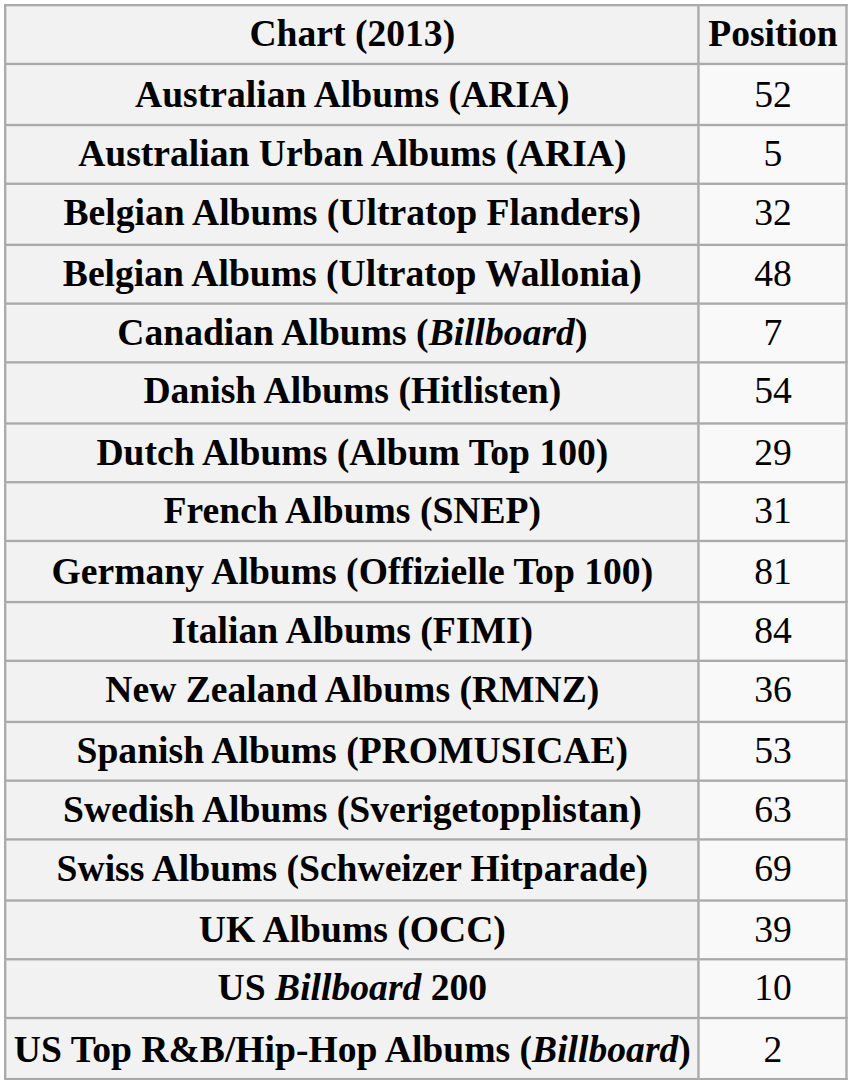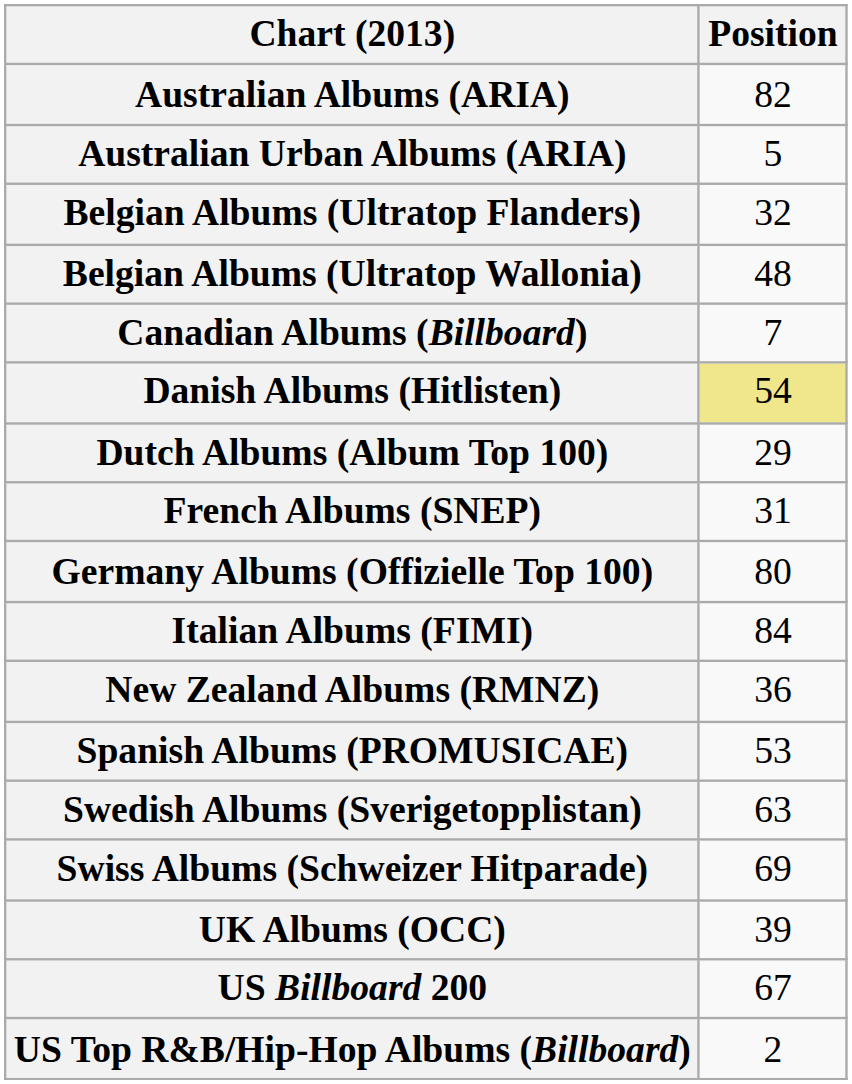 <table class="wikitable sortable plainrowheaders">
 <tr>
 <th scope="col">Chart (2013)</th>
 <th scope="col">Position</th>
 </tr>
 <tr>
 <th scope="row">Australian Albums (ARIA)</th>
-<td style="text-align:center;">52</td>
+<td style="text-align:center;">82</td>
 </tr>
 <tr>
 <th scope="row">Australian Urban Albums (ARIA)</th>
 <td style="text-align:center;">5</td>
 </tr>
 <tr>
 <th scope="row">Belgian Albums (Ultratop Flanders)</th>
 <td style="text-align:center;">32</td>
 </tr>
 <tr>
 <th scope="row">Belgian Albums (Ultratop Wallonia)</th>
 <td style="text-align:center;">48</td>
 </tr>
 <tr>
 <th scope="row">Canadian Albums (<em>Billboard</em>)</th>
 <td style="text-align:center;">7</td>
 </tr>
 <tr>
 <th scope="row">Danish Albums (Hitlisten)</th>
-<td style="text-align:center;">54</td>
+<td style="background: khaki; text-align:center;">54</td>
 </tr>
 <tr>
 <th scope="row">Dutch Albums (Album Top 100)</th>
 <td style="text-align:center;">29</td>
 </tr>
 <tr>
 <th scope="row">French Albums (SNEP)</th>
 <td style="text-align:center;">31</td>
 </tr>
 <tr>
 <th scope="row">Germany Albums (Offizielle Top 100)</th>
-<td style="text-align:center;">81</td>
+<td style="text-align:center;">80</td>
 </tr>
 <tr>
 <th scope="row">Italian Albums (FIMI)</th>
 <td style="text-align:center;">84</td>
 </tr>
 <tr>
 <th scope="row">New Zealand Albums (RMNZ)</th>
 <td style="text-align:center;">36</td>
 </tr>
 <tr>
 <th scope="row">Spanish Albums (PROMUSICAE)</th>
 <td style="text-align:center;">53</td>
 </tr>
 <tr>
 <th scope="row">Swedish Albums (Sverigetopplistan)</th>
 <td style="text-align:center;">63</td>
 </tr>
 <tr>
 <th scope="row">Swiss Albums (Schweizer Hitparade)</th>
 <td style="text-align:center;">69</td>
 </tr>
 <tr>
 <th scope="row">UK Albums (OCC)</th>
 <td style="text-align:center;">39</td>
 </tr>
 <tr>
 <th scope="row">US <em>Billboard</em> 200</th>
-<td style="text-align:center;">10</td>
+<td style="text-align:center;">67</td>
 </tr>
 <tr>
 <th scope="row">US Top R&B/Hip-Hop Albums (<em>Billboard</em>)</th>
 <td style="text-align:center;">2</td>
 </tr>
 </table>
